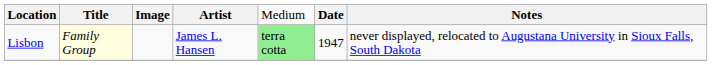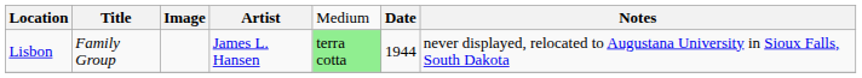 <table class="wikitable sortable">
 <tr>
 <th>Location</th>
 <th>Title</th>
 <th>Image</th>
 <th>Artist</th>
 <td>Medium</td>
 <th>Date</th>
 <th>Notes</th>
 </tr>
 <tr>
 <td><a href='#'>Lisbon</a></td>
-<td style="background: lightyellow;"><em>Family Group</em></td>
+<td><em>Family Group</em></td>
 <td></td>
 <td><a href='#'>James L. Hansen</a></td>
 <td style="background: lightgreen;">terra cotta</td>
-<td>1947</td>
+<td>1944</td>
 <td>never displayed, relocated to <a href='#'>Augustana University</a> in <a href='#'>Sioux Falls, South Dakota</a></td>
 </tr>
 <tr>
 </tr>
 </table>
